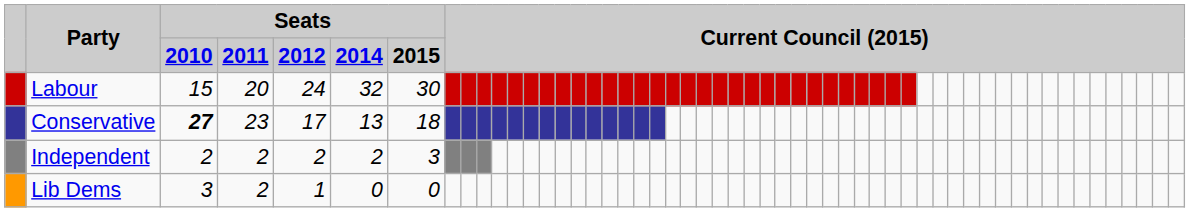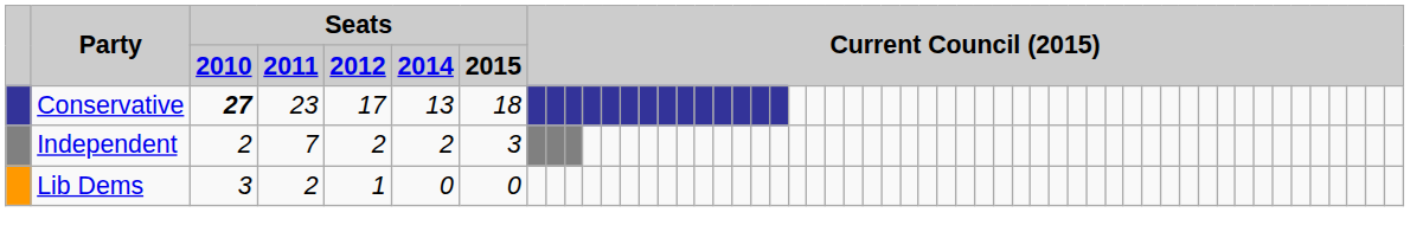 <table class="wikitable">
 <tr>
 <th style="background:#ccc" rowspan="2">  </th>
 <th style="background:#ccc" rowspan="2">Party</th>
 <th style="background:#ccc" colspan="5">Seats</th>
 <th style="background:#ccc" colspan="47" rowspan="2">Current Council (2015)</th>
 </tr>
 <tr>
 <th style="background:#ccc"><a href='#'>2010</a></th>
 <th style="background:#ccc"><a href='#'>2011</a></th>
 <th style="background:#ccc"><a href='#'>2012</a></th>
 <th style="background:#ccc"><a href='#'>2014</a></th>
 <th style="background:#ccc">2015</th>
-</tr>
-<tr>
-<td style="background:#c00"> </td>
-<td><a href='#'>Labour</a></td>
-<td style="text-align: right"><em>15</em></td>
-<td style="text-align: right"><em>20</em></td>
-<td style="text-align: right"><em>24</em></td>
-<td style="text-align: right"><em>32</em></td>
-<td style="text-align: right"><em>30</em></td>
-<td style="background:#c00"> </td>
-<td style="background:#c00"> </td>
-<td style="background:#c00"> </td>
-<td style="background:#c00"> </td>
-<td style="background:#c00"> </td>
-<td style="background:#c00"> </td>
-<td style="background:#c00"> </td>
-<td style="background:#c00"> </td>
-<td style="background:#c00"> </td>
-<td style="background:#c00"> </td>
-<td style="background:#c00"> </td>
-<td style="background:#c00"> </td>
-<td style="background:#c00"> </td>
-<td style="background:#c00"> </td>
-<td style="background:#c00"> </td>
-<td style="background:#c00"> </td>
-<td style="background:#c00"> </td>
-<td style="background:#c00"> </td>
-<td style="background:#c00"> </td>
-<td style="background:#c00"> </td>
-<td style="background:#c00"> </td>
-<td style="background:#c00"> </td>
-<td style="background:#c00"> </td>
-<td style="background:#c00"> </td>
-<td style="background:#c00"> </td>
-<td style="background:#c00"> </td>
-<td style="background:#c00"> </td>
-<td style="background:#c00"> </td>
-<td style="background:#c00"> </td>
-<td style="background:#c00"> </td>
-<td> </td>
-<td> </td>
-<td> </td>
-<td> </td>
-<td> </td>
-<td> </td>
-<td> </td>
-<td> </td>
-<td> </td>
-<td> </td>
-<td> </td>
-<td> </td>
-<td> </td>
-<td> </td>
-<td> </td>
-<td> </td>
-<td> </td>
 </tr>
 <tr>
 <td style="background:#339"> </td>
 <td><a href='#'>Conservative</a></td>
 <td style="text-align: right"><strong><em>27</em></strong></td>
 <td style="text-align: right"><em>23</em></td>
 <td style="text-align: right"><em>17</em></td>
 <td style="text-align: right"><em>13</em></td>
 <td style="text-align: right"><em>18</em></td>
 <td style="background:#339"> </td>
 <td style="background:#339"> </td>
 <td style="background:#339"> </td>
 <td style="background:#339"> </td>
 <td style="background:#339"> </td>
 <td style="background:#339"> </td>
 <td style="background:#339"> </td>
 <td style="background:#339"> </td>
 <td style="background:#339"> </td>
 <td style="background:#339"> </td>
 <td style="background:#339"> </td>
 <td style="background:#339"> </td>
 <td style="background:#339"> </td>
 <td style="background:#339"> </td>
 <td> </td>
 <td> </td>
 <td> </td>
 <td> </td>
 <td> </td>
 <td> </td>
 <td> </td>
 <td> </td>
 <td> </td>
 <td> </td>
 <td> </td>
 <td> </td>
 <td> </td>
 <td> </td>
 <td> </td>
 <td> </td>
 <td> </td>
 <td> </td>
 <td> </td>
 <td> </td>
 <td> </td>
 <td> </td>
 <td> </td>
 <td> </td>
 <td> </td>
 <td> </td>
 <td> </td>
 <td> </td>
 <td> </td>
 <td> </td>
 <td> </td>
 <td> </td>
 <td> </td>
 </tr>
 <tr>
 <td style="background:gray"> </td>
 <td><a href='#'>Independent</a></td>
 <td style="text-align: right"><em>2</em></td>
-<td style="text-align: right"><em>2</em></td>
+<td style="text-align: right"><em>7</em></td>
 <td style="text-align: right"><em>2</em></td>
 <td style="text-align: right"><em>2</em></td>
 <td style="text-align: right"><em>3</em></td>
 <td style="background:gray"> </td>
 <td style="background:gray"> </td>
 <td style="background:gray"> </td>
 <td> </td>
 <td> </td>
 <td> </td>
 <td> </td>
 <td> </td>
 <td> </td>
 <td> </td>
 <td> </td>
 <td> </td>
 <td> </td>
 <td> </td>
 <td> </td>
 <td> </td>
 <td> </td>
 <td> </td>
 <td> </td>
 <td> </td>
 <td> </td>
 <td> </td>
 <td> </td>
 <td> </td>
 <td> </td>
 <td> </td>
 <td> </td>
 <td> </td>
 <td> </td>
 <td> </td>
 <td> </td>
 <td> </td>
 <td> </td>
 <td> </td>
 <td> </td>
 <td> </td>
 <td> </td>
 <td> </td>
 <td> </td>
 <td> </td>
 <td> </td>
 <td> </td>
 <td> </td>
 <td> </td>
 <td> </td>
 <td> </td>
 <td> </td>
 </tr>
 <tr>
 <td style="background:#f90"> </td>
 <td><a href='#'>Lib Dems</a></td>
 <td style="text-align: right"><em>3</em></td>
 <td style="text-align: right"><em>2</em></td>
 <td style="text-align: right"><em>1</em></td>
 <td style="text-align: right"><em>0</em></td>
 <td style="text-align: right"><em>0</em></td>
 <td> </td>
 <td> </td>
 <td> </td>
 <td> </td>
 <td> </td>
 <td> </td>
 <td> </td>
 <td> </td>
 <td> </td>
 <td> </td>
 <td> </td>
 <td> </td>
 <td> </td>
 <td> </td>
 <td> </td>
 <td> </td>
 <td> </td>
 <td> </td>
 <td> </td>
 <td> </td>
 <td> </td>
 <td> </td>
 <td> </td>
 <td> </td>
 <td> </td>
 <td> </td>
 <td> </td>
 <td> </td>
 <td> </td>
 <td> </td>
 <td> </td>
 <td> </td>
 <td> </td>
 <td> </td>
 <td> </td>
 <td> </td>
 <td> </td>
 <td> </td>
 <td> </td>
 <td> </td>
 <td> </td>
 <td> </td>
 <td> </td>
 <td> </td>
 <td> </td>
 <td> </td>
 <td> </td>
 </tr>
 </table>
